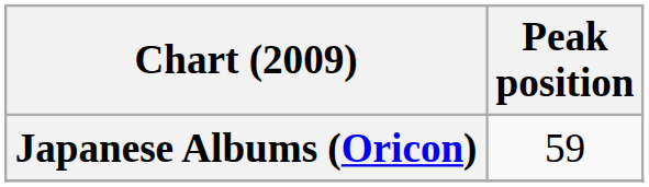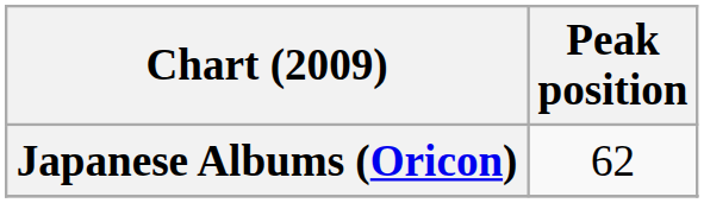 <table class="wikitable sortable plainrowheaders">
 <tr>
 <th scope="col">Chart (2009)</th>
 <th scope="col">Peak<br>position</th>
 </tr>
 <tr>
 <th scope="row">Japanese Albums (<a href='#'>Oricon</a>)</th>
-<td style="text-align:center;">59</td>
+<td style="text-align:center;">62</td>
 </tr>
 <tr>
 </tr>
 <tr>
 </tr>
 <tr>
 </tr>
 <tr>
 </tr>
 </table>
